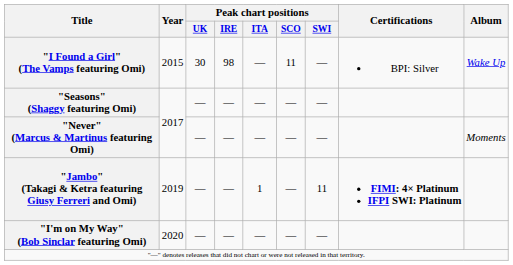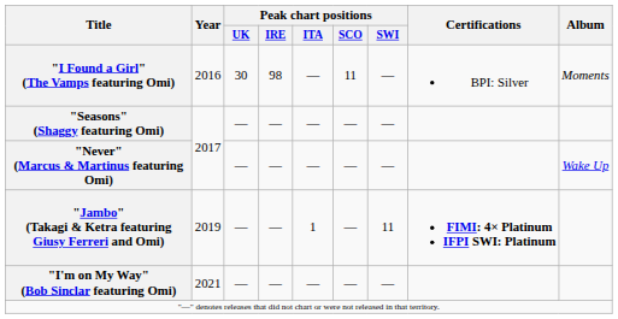 <table class="wikitable plainrowheaders" style="text-align:center;" border="1">
 <tr>
 <th scope="col" rowspan="2" style="width:14em;">Title</th>
 <th scope="col" rowspan="2">Year</th>
 <th scope="col" colspan="5">Peak chart positions</th>
 <th scope="col" rowspan="2">Certifications</th>
 <th scope="col" rowspan="2">Album</th>
 </tr>
 <tr>
 <th scope="col" style="width:2.5em;font-size:90%;"><a href='#'>UK</a><br></th>
 <th scope="col" style="width:2.5em;font-size:90%;"><a href='#'>IRE</a><br></th>
 <th scope="col" style="width:3em;font-size:90%;"><a href='#'>ITA</a><br></th>
 <th scope="col" style="width:2.5em;font-size:90%;"><a href='#'>SCO</a></th>
 <th scope="col" style="width:3em;font-size:90%;"><a href='#'>SWI</a><br></th>
 </tr>
 <tr>
 <th scope="row">"<a href='#'>I Found a Girl</a>"<br><span>(<a href='#'>The Vamps</a> featuring Omi)</span></th>
-<td>2015</td>
+<td>2016</td>
 <td>30</td>
 <td>98</td>
 <td>—</td>
 <td>11</td>
 <td>—</td>
 <td><br><ul><li>BPI: Silver</li></ul></td>
-<td><em><a href='#'>Wake Up</a></em></td>
+<td><em>Moments</em></td>
 </tr>
 <tr>
 <th scope="row">"Seasons"<br><span>(<a href='#'>Shaggy</a> featuring Omi)</span></th>
 <td rowspan="2">2017</td>
 <td>—</td>
 <td>—</td>
 <td>—</td>
 <td>—</td>
 <td>—</td>
 <td></td>
 <td></td>
 </tr>
 <tr>
 <th scope="row">"Never"<br><span>(<a href='#'>Marcus & Martinus</a> featuring Omi)</span></th>
 <td>—</td>
 <td>—</td>
 <td>—</td>
 <td>—</td>
 <td>—</td>
 <td></td>
-<td><em>Moments</em></td>
+<td><em><a href='#'>Wake Up</a></em></td>
 </tr>
 <tr>
 <th scope="row">"<a href='#'>Jambo</a>"<br><span>(Takagi & Ketra featuring <a href='#'>Giusy Ferreri</a> and Omi)</span></th>
 <td>2019</td>
 <td>—</td>
 <td>—</td>
 <td>1</td>
 <td>—</td>
 <td>11</td>
 <td><strong><br><ul><li><a href='#'>FIMI</a>: 4× Platinum</li><li><a href='#'>IFPI</a> SWI: Platinum</li></ul></strong></td>
 <td></td>
 </tr>
 <tr>
 <th scope="row">"I'm on My Way"<br><span>(<a href='#'>Bob Sinclar</a> featuring Omi)</span></th>
-<td>2020</td>
+<td>2021</td>
 <td>—</td>
 <td>—</td>
 <td>—</td>
 <td>—</td>
 <td>—</td>
 <td></td>
 <td></td>
 </tr>
 <tr>
 <td colspan="14" style="text-align:center; font-size:8pt;">"—" denotes releases that did not chart or were not released in that territory.</td>
 </tr>
 </table>
